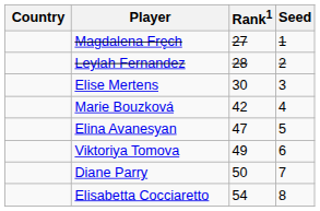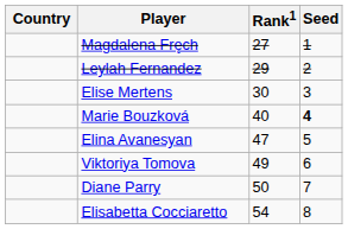 <table class="sortable wikitable">
 <tr>
 <th width="70">Country</th>
 <th width="175">Player</th>
 <th>Rank<sup>1</sup></th>
 <th>Seed</th>
 </tr>
 <tr>
 <td><s></s></td>
 <td><s><a href='#'>Magdalena Fręch</a></s></td>
 <td><s>27</s></td>
 <td><s>1</s></td>
 </tr>
 <tr>
 <td><s></s></td>
 <td><s><a href='#'>Leylah Fernandez</a></s></td>
-<td><s>28</s></td>
+<td><s>29</s></td>
 <td><s>2</s></td>
 </tr>
 <tr>
 <td></td>
 <td><a href='#'>Elise Mertens</a></td>
 <td>30</td>
 <td>3</td>
 </tr>
 <tr>
 <td></td>
 <td><a href='#'>Marie Bouzková</a></td>
-<td>42</td>
-<td>4</td>
+<td>40</td>
+<td><strong>4</strong></td>
 </tr>
 <tr>
 <td></td>
 <td><a href='#'>Elina Avanesyan</a></td>
 <td>47</td>
 <td>5</td>
 </tr>
 <tr>
 <td></td>
 <td><a href='#'>Viktoriya Tomova</a></td>
 <td>49</td>
 <td>6</td>
 </tr>
 <tr>
 <td></td>
 <td><a href='#'>Diane Parry</a></td>
 <td>50</td>
 <td>7</td>
 </tr>
 <tr>
 <td></td>
 <td><a href='#'>Elisabetta Cocciaretto</a></td>
 <td>54</td>
 <td>8</td>
 </tr>
 </table>
